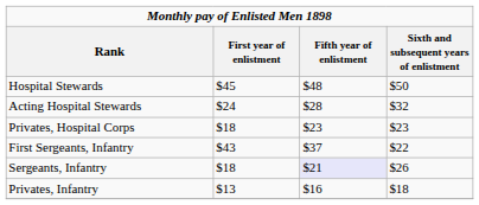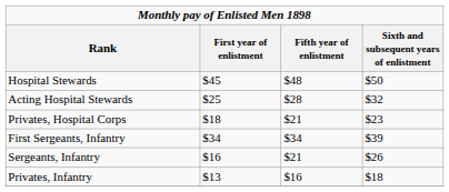 <table align=right class="wikitable">
 <tr>
 <td colspan="5" style="text-align:center;"><strong><em>Monthly pay of Enlisted Men 1898</em></strong> </td>
 </tr>
 <tr>
 <th align="left" width="250">Rank</th>
 <th align="left" width="100"><small> First year of enlistment</small></th>
 <th align="left" width="100"><small>Fifth year of enlistment</small></th>
 <th align="left" width="100"><small>Sixth and subsequent years of enlistment</small></th>
 </tr>
 <tr>
 <td>Hospital Stewards</td>
 <td>$45</td>
 <td>$48</td>
 <td>$50</td>
 </tr>
 <tr>
 <td>Acting Hospital Stewards</td>
-<td>$24</td>
+<td>$25</td>
 <td>$28</td>
 <td>$32</td>
 </tr>
 <tr>
 <td>Privates, Hospital Corps</td>
 <td>$18</td>
-<td>$23</td>
+<td>$21</td>
 <td>$23</td>
 </tr>
 <tr>
 <td>First Sergeants, Infantry</td>
-<td>$43</td>
-<td>$37</td>
-<td>$22</td>
+<td>$34</td>
+<td>$34</td>
+<td>$39</td>
 </tr>
 <tr>
 <td>Sergeants, Infantry</td>
-<td>$18</td>
-<td style="background: lavender;">$21</td>
+<td>$16</td>
+<td>$21</td>
 <td>$26</td>
 </tr>
 <tr>
 <td>Privates, Infantry</td>
 <td>$13</td>
 <td>$16</td>
 <td>$18</td>
 </tr>
 <tr>
 </tr>
 </table>
